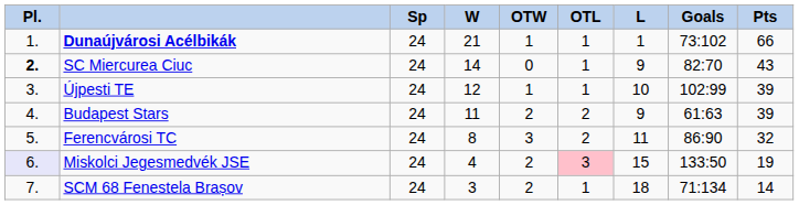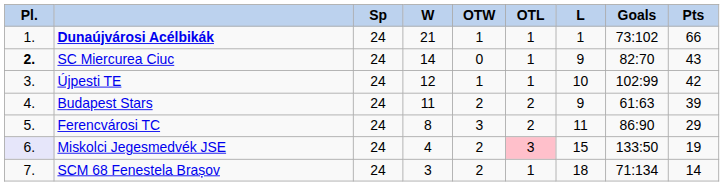 <table class="wikitable" width="65%">
 <tr style="font-weight:bold; background-color:#BCD2EE;" align="center" |>
 <td width="5%">Pl.</td>
 <td width="30%"></td>
 <td width="5%">Sp</td>
 <td width="5%">W</td>
 <td width="5%">OTW</td>
 <td width="5%">OTL</td>
 <td width="5%">L</td>
 <td width="5%">Goals</td>
 <td width="5%">Pts</td>
 </tr>
 <tr align="center">
 <td>1.</td>
 <td align="left"> <strong><a href='#'>Dunaújvárosi Acélbikák</a></strong></td>
 <td>24</td>
 <td>21</td>
 <td>1</td>
 <td>1</td>
 <td>1</td>
 <td>73:102</td>
 <td>66</td>
 </tr>
 <tr align="center">
 <td><strong>2.</strong></td>
 <td align="left"> <a href='#'>SC Miercurea Ciuc</a></td>
 <td>24</td>
 <td>14</td>
 <td>0</td>
 <td>1</td>
 <td>9</td>
 <td>82:70</td>
 <td>43</td>
 </tr>
 <tr align="center">
 <td>3.</td>
 <td align="left"> <a href='#'>Újpesti TE</a></td>
 <td>24</td>
 <td>12</td>
 <td>1</td>
 <td>1</td>
 <td>10</td>
 <td>102:99</td>
-<td>39</td>
+<td>42</td>
 </tr>
 <tr align="center">
 <td>4.</td>
 <td align="left"> <a href='#'>Budapest Stars</a></td>
 <td>24</td>
 <td>11</td>
 <td>2</td>
 <td>2</td>
 <td>9</td>
 <td>61:63</td>
 <td>39</td>
 </tr>
 <tr align="center">
 <td>5.</td>
 <td align="left"> <a href='#'>Ferencvárosi TC</a></td>
 <td>24</td>
 <td>8</td>
 <td>3</td>
 <td>2</td>
 <td>11</td>
 <td>86:90</td>
-<td>32</td>
+<td>29</td>
 </tr>
 <tr align="center">
 <td style="background: lavender;">6.</td>
 <td align="left"> <a href='#'>Miskolci Jegesmedvék JSE</a></td>
 <td>24</td>
 <td>4</td>
 <td>2</td>
 <td style="background: pink;">3</td>
 <td>15</td>
 <td>133:50</td>
 <td>19</td>
 </tr>
 <tr align="center">
 <td>7.</td>
 <td align="left"> <a href='#'>SCM 68 Fenestela Brașov</a></td>
 <td>24</td>
 <td>3</td>
 <td>2</td>
 <td>1</td>
 <td>18</td>
 <td>71:134</td>
 <td>14</td>
 </tr>
 </table>
